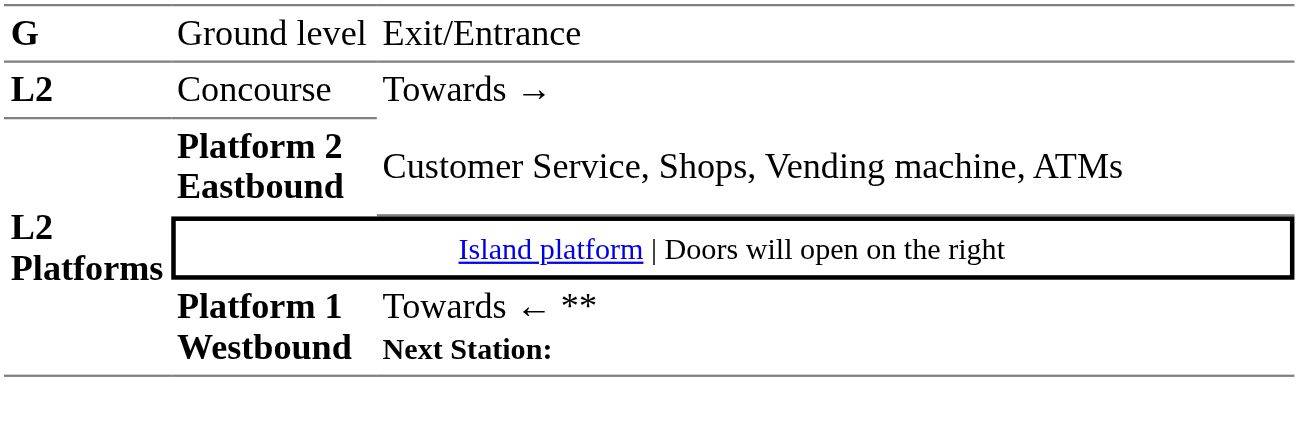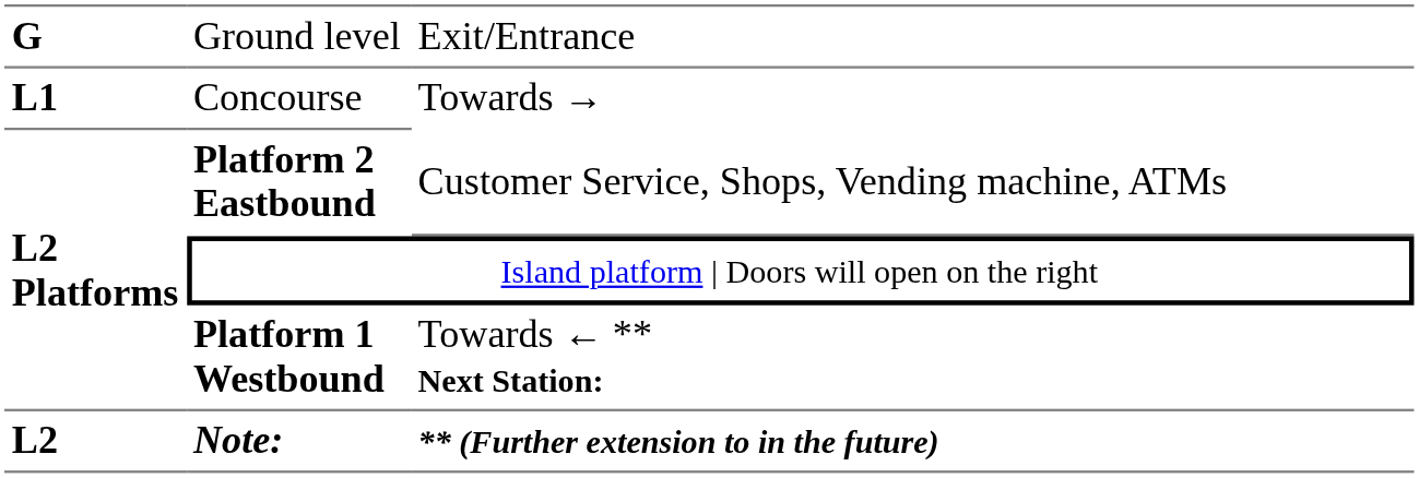 <table table border=0 cellspacing=0 cellpadding=3>
 <tr>
 <td style="border-top:solid 1px gray;border-bottom:solid 1px gray;" width=30 valign=top><strong>G</strong></td>
 <td style="border-top:solid 1px gray;border-bottom:solid 1px gray;" width=85 valign=top>Ground level</td>
 <td style="border-top:solid 1px gray;border-bottom:solid 1px gray;" width=400 valign=top>Exit/Entrance</td>
 </tr>
 <tr>
-<td style="border-bottom:solid 1px gray;" width="30" valign="top"><strong>L2</strong></td>
+<td style="border-bottom:solid 1px gray;"><strong>L1</strong></td>
 <td style="border-bottom:solid 1px gray;">Concourse</td>
 <td style="border-bottom:solid 1px white;" width=400>Towards → </td>
 </tr>
 <tr>
 <td style="border-bottom:solid 1px gray;" width=30 rowspan=3 text-align:center><strong>L2<br>Platforms</strong></td>
 <td style="border-bottom:solid 1px white;" width=85><span><strong>Platform 2</strong><br><strong>Eastbound</strong></span></td>
 <td style="border-bottom:solid 1px gray;">Customer Service, Shops, Vending machine, ATMs</td>
 </tr>
 <tr>
 <td style="border-top:solid 2px black;border-right:solid 2px black;border-left:solid 2px black;border-bottom:solid 2px black;text-align:center;" colspan=2><small><a href='#'>Island platform</a> | Doors will open on the right </small></td>
 </tr>
 <tr>
 <td style="border-bottom:solid 1px gray;" width=30><span><strong>Platform 1</strong><br><strong>Westbound</strong></span></td>
 <td style="border-bottom:solid 1px gray;" width="400">Towards ←  **<br><small><strong>Next Station:</strong> </small></td>
 </tr>
 <tr>
+<td style="border-bottom:solid 1px gray;" width="30" valign="top"><strong>L2</strong></td>
+<td style="border-bottom:solid 1px gray;" width="85" valign="top"><strong><em>Note:</em></strong></td>
+<td style="border-bottom:solid 1px gray;" width="400" valign="top"><strong><em><small>** (Further extension to  in the future)</small></em></strong></td>
+</tr>
+<tr>
 </tr>
 </table>
